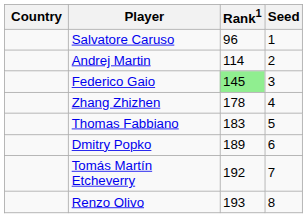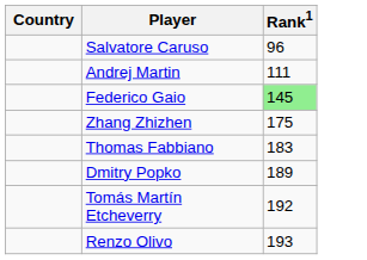 <table class="sortable wikitable">
 <tr>
 <th width="70">Country</th>
 <th width="175">Player</th>
 <th>Rank<sup>1</sup></th>
-<th>Seed</th>
 </tr>
 <tr>
 <td></td>
 <td><a href='#'>Salvatore Caruso</a></td>
 <td>96</td>
-<td>1</td>
 </tr>
 <tr>
 <td></td>
 <td><a href='#'>Andrej Martin</a></td>
-<td>114</td>
-<td>2</td>
+<td>111</td>
 </tr>
 <tr>
 <td></td>
 <td><a href='#'>Federico Gaio</a></td>
 <td style="background: lightgreen;">145</td>
-<td>3</td>
 </tr>
 <tr>
 <td></td>
 <td><a href='#'>Zhang Zhizhen</a></td>
-<td>178</td>
-<td>4</td>
+<td>175</td>
 </tr>
 <tr>
 <td></td>
 <td><a href='#'>Thomas Fabbiano</a></td>
 <td>183</td>
-<td>5</td>
 </tr>
 <tr>
 <td></td>
 <td><a href='#'>Dmitry Popko</a></td>
 <td>189</td>
-<td>6</td>
 </tr>
 <tr>
 <td></td>
 <td><a href='#'>Tomás Martín Etcheverry</a></td>
 <td>192</td>
-<td>7</td>
 </tr>
 <tr>
 <td></td>
 <td><a href='#'>Renzo Olivo</a></td>
 <td>193</td>
-<td>8</td>
 </tr>
 </table>
